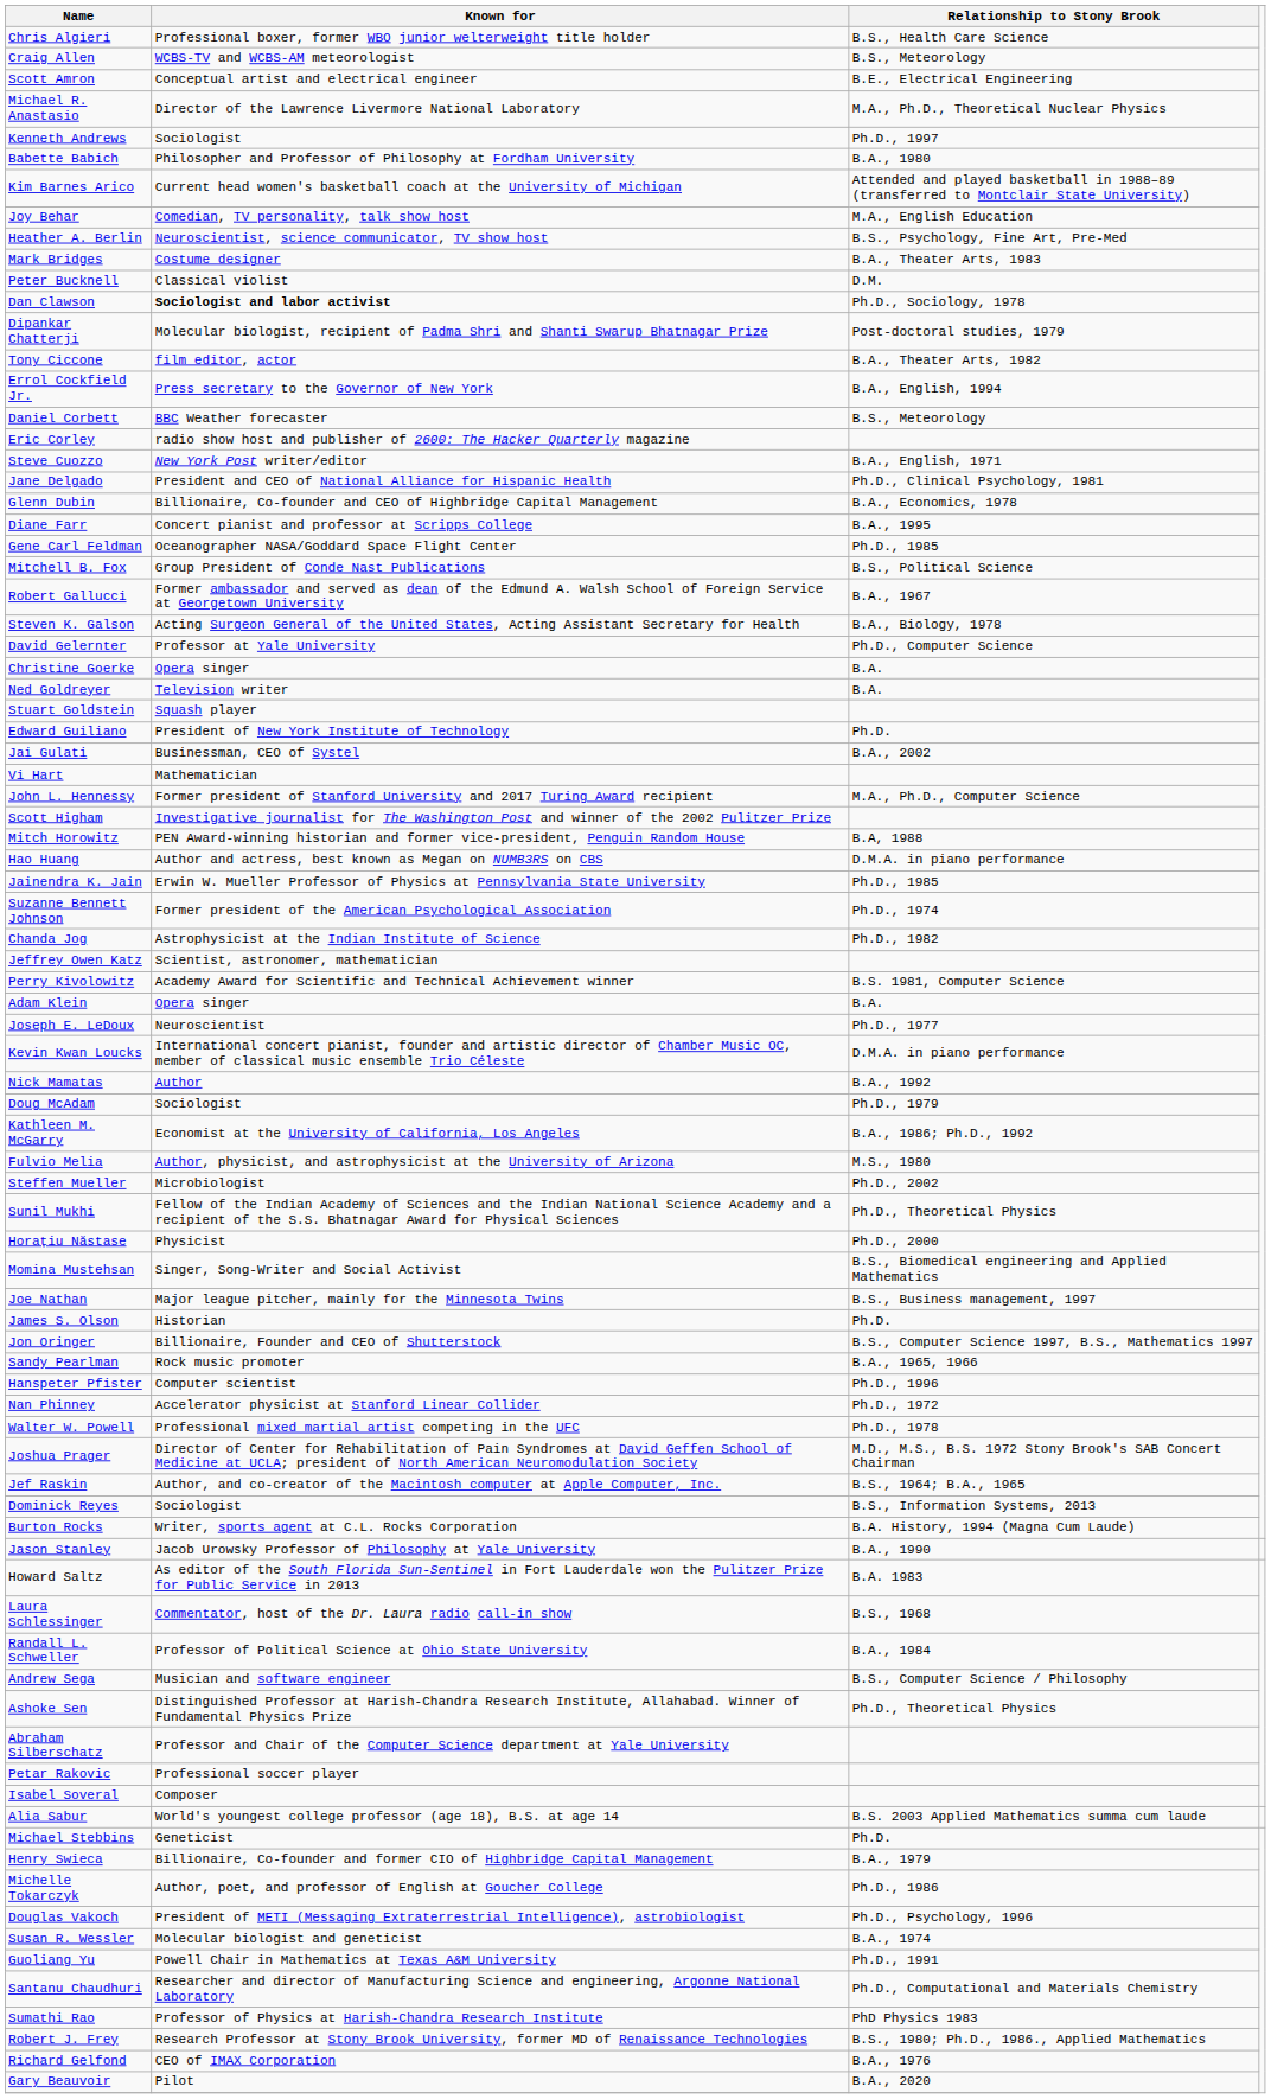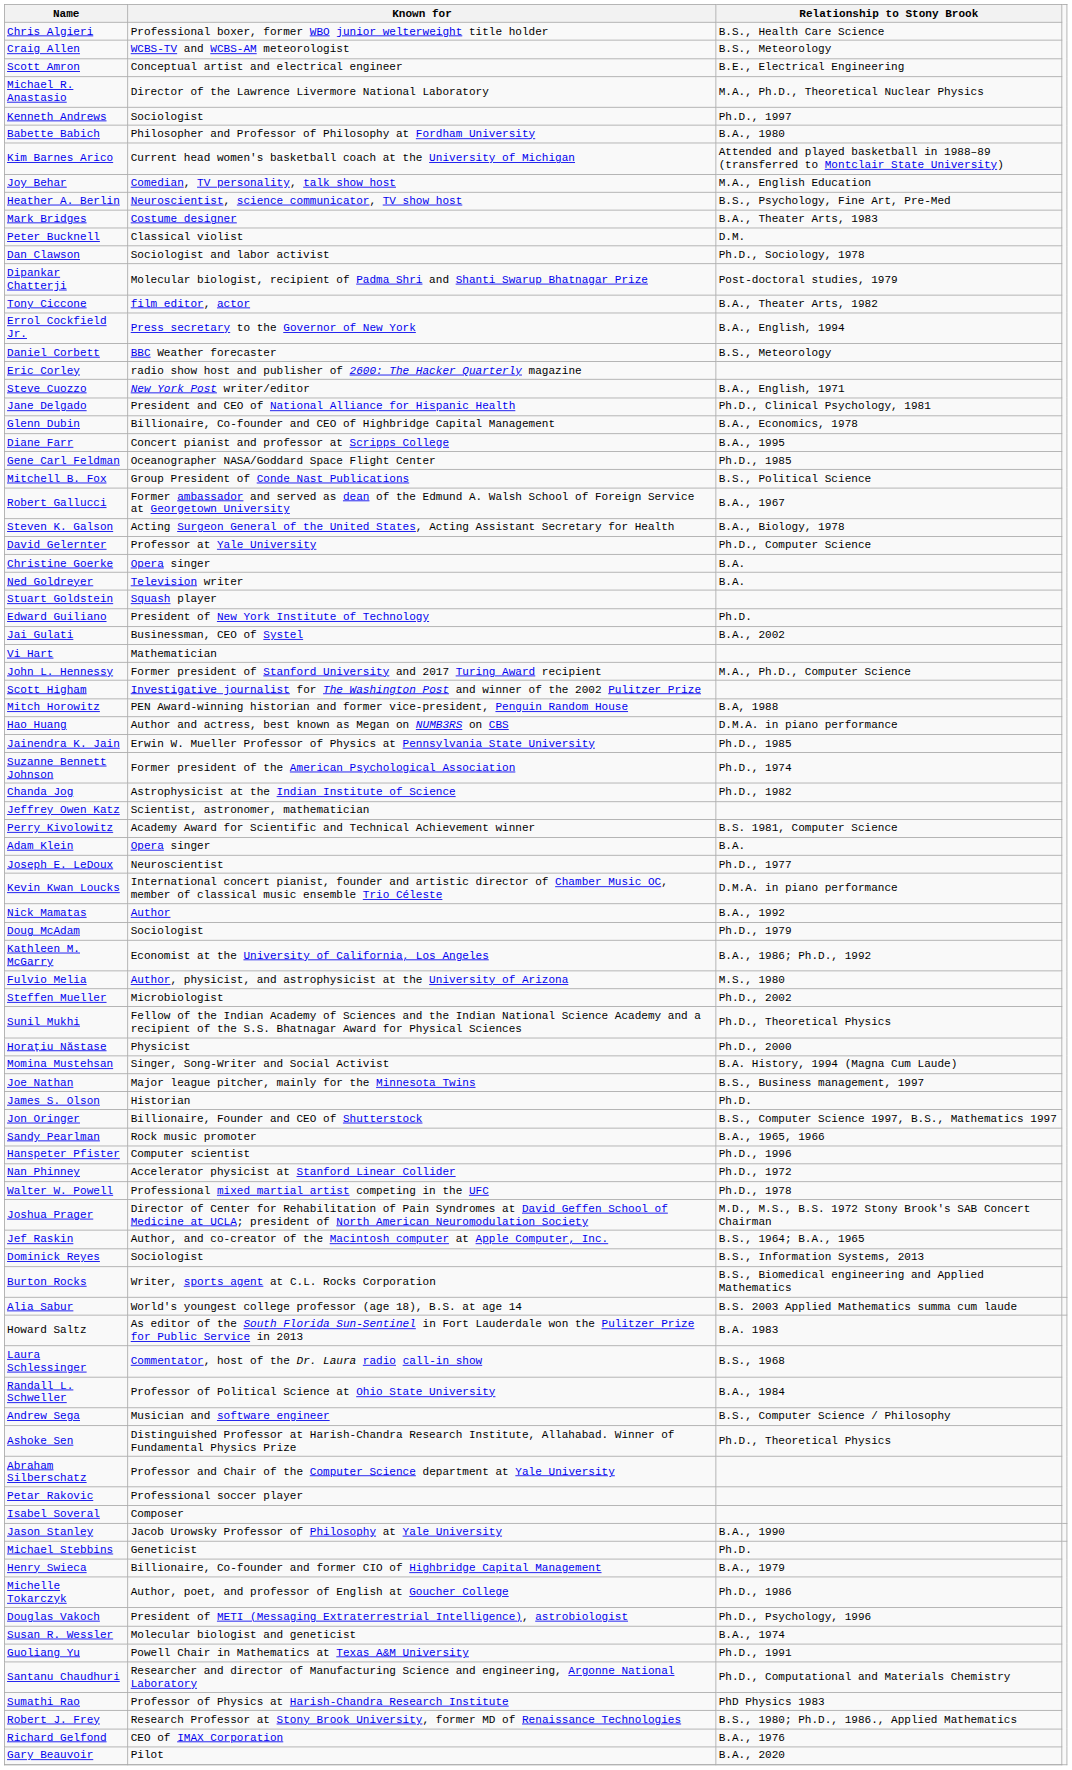 <table class="wikitable">
 <tr>
 <th>Name</th>
 <th>Known for</th>
 <th>Relationship to Stony Brook</th>
 </tr>
 <tr>
 <td><a href='#'>Chris Algieri</a></td>
 <td>Professional boxer, former <a href='#'>WBO</a> <a href='#'>junior welterweight</a> title holder</td>
 <td>B.S., Health Care Science</td>
 </tr>
 <tr>
 <td><a href='#'>Craig Allen</a></td>
 <td><a href='#'>WCBS-TV</a> and <a href='#'>WCBS-AM</a> meteorologist</td>
 <td>B.S., Meteorology</td>
 </tr>
 <tr>
 <td><a href='#'>Scott Amron</a></td>
 <td>Conceptual artist and electrical engineer</td>
 <td>B.E., Electrical Engineering</td>
 </tr>
 <tr>
 <td><a href='#'>Michael R. Anastasio</a></td>
 <td>Director of the Lawrence Livermore National Laboratory</td>
 <td>M.A., Ph.D., Theoretical Nuclear Physics</td>
 </tr>
 <tr>
 <td><a href='#'>Kenneth Andrews</a></td>
 <td>Sociologist</td>
 <td>Ph.D., 1997</td>
 </tr>
 <tr>
 <td><a href='#'>Babette Babich</a></td>
 <td>Philosopher and Professor of Philosophy at <a href='#'>Fordham University</a></td>
 <td>B.A., 1980</td>
 </tr>
 <tr>
 <td><a href='#'>Kim Barnes Arico</a></td>
 <td>Current head women's basketball coach at the <a href='#'>University of Michigan</a></td>
 <td>Attended and played basketball in 1988–89 (transferred to <a href='#'>Montclair State University</a>)</td>
 </tr>
 <tr>
 <td><a href='#'>Joy Behar</a></td>
 <td><a href='#'>Comedian</a>, <a href='#'>TV personality</a>, <a href='#'>talk show host</a></td>
 <td>M.A., English Education</td>
 </tr>
 <tr>
 <td><a href='#'>Heather A. Berlin</a></td>
 <td><a href='#'>Neuroscientist</a>, <a href='#'>science communicator</a>, <a href='#'>TV show host</a></td>
 <td>B.S., Psychology, Fine Art, Pre-Med</td>
 </tr>
 <tr>
 <td><a href='#'>Mark Bridges</a></td>
 <td><a href='#'>Costume designer</a></td>
 <td>B.A., Theater Arts, 1983</td>
 </tr>
 <tr>
 <td><a href='#'>Peter Bucknell</a></td>
 <td>Classical violist</td>
 <td>D.M.</td>
 </tr>
 <tr>
 <td><a href='#'>Dan Clawson</a></td>
-<td><strong>Sociologist and labor activist</strong></td>
+<td>Sociologist and labor activist</td>
 <td>Ph.D., Sociology, 1978</td>
 </tr>
 <tr>
 <td><a href='#'>Dipankar Chatterji</a></td>
 <td>Molecular biologist, recipient of <a href='#'>Padma Shri</a> and <a href='#'>Shanti Swarup Bhatnagar Prize</a></td>
 <td>Post-doctoral studies, 1979</td>
 </tr>
 <tr>
 <td><a href='#'>Tony Ciccone</a></td>
 <td><a href='#'>film editor</a>, <a href='#'>actor</a></td>
 <td>B.A., Theater Arts, 1982</td>
 </tr>
 <tr>
 <td><a href='#'>Errol Cockfield Jr.</a></td>
 <td><a href='#'>Press secretary</a> to the <a href='#'>Governor of New York</a></td>
 <td>B.A., English, 1994</td>
 </tr>
 <tr>
 <td><a href='#'>Daniel Corbett</a></td>
 <td><a href='#'>BBC</a> Weather forecaster</td>
 <td>B.S., Meteorology</td>
 </tr>
 <tr>
 <td><a href='#'>Eric Corley</a></td>
 <td>radio show host and publisher of <em><a href='#'>2600: The Hacker Quarterly</a></em> magazine</td>
 <td></td>
 </tr>
 <tr>
 <td><a href='#'>Steve Cuozzo</a></td>
 <td><em><a href='#'>New York Post</a></em> writer/editor</td>
 <td>B.A., English, 1971</td>
 </tr>
 <tr>
 <td><a href='#'>Jane Delgado</a></td>
 <td>President and CEO of <a href='#'>National Alliance for Hispanic Health</a></td>
 <td>Ph.D., Clinical Psychology, 1981</td>
 </tr>
 <tr>
 <td><a href='#'>Glenn Dubin</a></td>
 <td>Billionaire, Co-founder and CEO of Highbridge Capital Management</td>
 <td>B.A., Economics, 1978</td>
 </tr>
 <tr>
 <td><a href='#'>Diane Farr</a></td>
 <td>Concert pianist and professor at <a href='#'>Scripps College</a></td>
 <td>B.A., 1995</td>
 </tr>
 <tr>
 <td><a href='#'>Gene Carl Feldman</a></td>
 <td>Oceanographer NASA/Goddard Space Flight Center</td>
 <td>Ph.D., 1985</td>
 </tr>
 <tr>
 <td><a href='#'>Mitchell B. Fox</a></td>
 <td>Group President of <a href='#'>Conde Nast Publications</a></td>
 <td>B.S., Political Science</td>
 </tr>
 <tr>
 <td><a href='#'>Robert Gallucci</a></td>
 <td>Former <a href='#'>ambassador</a> and served as <a href='#'>dean</a> of the Edmund A. Walsh School of Foreign Service at <a href='#'>Georgetown University</a></td>
 <td>B.A., 1967</td>
 </tr>
 <tr>
 <td><a href='#'>Steven K. Galson</a></td>
 <td>Acting <a href='#'>Surgeon General of the United States</a>, Acting Assistant Secretary for Health </td>
 <td>B.A., Biology, 1978 </td>
 </tr>
 <tr>
 <td><a href='#'>David Gelernter</a></td>
 <td>Professor at <a href='#'>Yale University</a></td>
 <td>Ph.D., Computer Science</td>
 </tr>
 <tr>
 <td><a href='#'>Christine Goerke</a></td>
 <td><a href='#'>Opera</a> singer</td>
 <td>B.A.</td>
 </tr>
 <tr>
 <td><a href='#'>Ned Goldreyer</a></td>
 <td><a href='#'>Television</a> writer</td>
 <td>B.A.</td>
 </tr>
 <tr>
 <td><a href='#'>Stuart Goldstein</a></td>
 <td><a href='#'>Squash</a> player</td>
 <td></td>
 </tr>
 <tr>
 <td><a href='#'>Edward Guiliano</a></td>
 <td>President of <a href='#'>New York Institute of Technology</a></td>
 <td>Ph.D.</td>
 </tr>
 <tr>
 <td><a href='#'>Jai Gulati</a></td>
 <td>Businessman, CEO of <a href='#'>Systel</a></td>
 <td>B.A., 2002</td>
 </tr>
 <tr>
 <td><a href='#'>Vi Hart</a></td>
 <td>Mathematician</td>
 <td></td>
 </tr>
 <tr>
 <td><a href='#'>John L. Hennessy</a></td>
 <td>Former president of <a href='#'>Stanford University</a> and 2017 <a href='#'>Turing Award</a> recipient</td>
 <td>M.A., Ph.D., Computer Science</td>
 </tr>
 <tr>
 <td><a href='#'>Scott Higham</a></td>
 <td><a href='#'>Investigative journalist</a> for <em><a href='#'>The Washington Post</a></em> and winner of the 2002 <a href='#'>Pulitzer Prize</a></td>
 <td></td>
 </tr>
 <tr>
 <td><a href='#'>Mitch Horowitz</a></td>
 <td>PEN Award-winning historian and former vice-president, <a href='#'>Penguin Random House</a></td>
 <td>B.A, 1988</td>
 </tr>
 <tr>
 <td><a href='#'>Hao Huang</a></td>
 <td>Author and actress, best known as Megan on <em><a href='#'>NUMB3RS</a></em> on <a href='#'>CBS</a></td>
 <td>D.M.A. in piano performance</td>
 </tr>
 <tr>
 <td><a href='#'>Jainendra K. Jain</a></td>
 <td>Erwin W. Mueller Professor of Physics at <a href='#'>Pennsylvania State University</a></td>
 <td>Ph.D., 1985</td>
 </tr>
 <tr>
 <td><a href='#'>Suzanne Bennett Johnson</a></td>
 <td>Former president of the <a href='#'>American Psychological Association</a></td>
 <td>Ph.D., 1974</td>
 </tr>
 <tr>
 <td><a href='#'>Chanda Jog</a></td>
 <td>Astrophysicist at the <a href='#'>Indian Institute of Science</a></td>
 <td>Ph.D., 1982</td>
 </tr>
 <tr>
 <td><a href='#'>Jeffrey Owen Katz</a></td>
 <td>Scientist, astronomer, mathematician</td>
 <td></td>
 </tr>
 <tr>
 <td><a href='#'>Perry Kivolowitz</a></td>
 <td>Academy Award for Scientific and Technical Achievement winner</td>
 <td>B.S. 1981, Computer Science</td>
 </tr>
 <tr>
 <td><a href='#'>Adam Klein</a></td>
 <td><a href='#'>Opera</a> singer</td>
 <td>B.A.</td>
 </tr>
 <tr>
 <td><a href='#'>Joseph E. LeDoux</a></td>
 <td>Neuroscientist</td>
 <td>Ph.D., 1977</td>
 </tr>
 <tr>
 <td><a href='#'>Kevin Kwan Loucks</a></td>
 <td>International concert pianist, founder and artistic director of <a href='#'>Chamber Music OC</a>, member of classical music ensemble <a href='#'>Trio Céleste</a></td>
 <td>D.M.A. in piano performance</td>
 </tr>
 <tr>
 <td><a href='#'>Nick Mamatas</a></td>
 <td><a href='#'>Author</a></td>
 <td>B.A., 1992</td>
 </tr>
 <tr>
 <td><a href='#'>Doug McAdam</a></td>
 <td>Sociologist</td>
 <td>Ph.D., 1979</td>
 </tr>
 <tr>
 <td><a href='#'>Kathleen M. McGarry</a></td>
 <td>Economist at the <a href='#'>University of California, Los Angeles</a></td>
 <td>B.A., 1986;  Ph.D., 1992</td>
 </tr>
 <tr>
 <td><a href='#'>Fulvio Melia</a></td>
 <td><a href='#'>Author</a>, physicist, and astrophysicist at the <a href='#'>University of Arizona</a></td>
 <td>M.S., 1980</td>
 </tr>
 <tr>
 <td><a href='#'>Steffen Mueller</a></td>
 <td>Microbiologist</td>
 <td>Ph.D., 2002</td>
 </tr>
 <tr>
 <td><a href='#'>Sunil Mukhi</a></td>
 <td>Fellow of the Indian Academy of Sciences and the Indian National Science Academy and a recipient of the S.S. Bhatnagar Award for Physical Sciences</td>
 <td>Ph.D., Theoretical Physics</td>
 </tr>
 <tr>
 <td><a href='#'>Horațiu Năstase</a></td>
 <td>Physicist</td>
 <td>Ph.D., 2000</td>
 </tr>
 <tr>
 <td><a href='#'>Momina Mustehsan</a></td>
 <td>Singer, Song-Writer and Social Activist</td>
-<td>B.S., Biomedical engineering and Applied Mathematics</td>
+<td>B.A. History, 1994 (Magna Cum Laude)</td>
 </tr>
 <tr>
 <td><a href='#'>Joe Nathan</a></td>
 <td>Major league pitcher, mainly for the <a href='#'>Minnesota Twins</a></td>
 <td>B.S., Business management, 1997</td>
 </tr>
 <tr>
 <td><a href='#'>James S. Olson</a></td>
 <td>Historian</td>
 <td>Ph.D.</td>
 </tr>
 <tr>
 <td><a href='#'>Jon Oringer</a></td>
 <td>Billionaire, Founder and CEO of <a href='#'>Shutterstock</a></td>
 <td>B.S., Computer Science 1997, B.S., Mathematics 1997</td>
 </tr>
 <tr>
 <td><a href='#'>Sandy Pearlman</a></td>
 <td>Rock music promoter</td>
 <td>B.A., 1965, 1966</td>
 </tr>
 <tr>
 <td><a href='#'>Hanspeter Pfister</a></td>
 <td>Computer scientist</td>
 <td>Ph.D., 1996</td>
 </tr>
 <tr>
 <td><a href='#'>Nan Phinney</a></td>
 <td>Accelerator physicist at  <a href='#'>Stanford Linear Collider</a></td>
 <td>Ph.D., 1972</td>
 </tr>
 <tr>
 <td><a href='#'>Walter W. Powell</a></td>
 <td>Professional <a href='#'>mixed martial artist</a> competing in the <a href='#'>UFC</a></td>
 <td>Ph.D., 1978</td>
 </tr>
 <tr>
 <td><a href='#'>Joshua Prager</a></td>
 <td>Director of Center for Rehabilitation of Pain Syndromes at <a href='#'>David Geffen School of Medicine at UCLA</a>; president of <a href='#'>North American Neuromodulation Society</a></td>
 <td>M.D., M.S., B.S. 1972 Stony Brook's SAB Concert Chairman</td>
 </tr>
 <tr>
 <td><a href='#'>Jef Raskin</a></td>
 <td>Author, and co-creator of the <a href='#'>Macintosh computer</a> at <a href='#'>Apple Computer, Inc.</a></td>
 <td>B.S., 1964; B.A., 1965</td>
 </tr>
 <tr>
 <td><a href='#'>Dominick Reyes</a></td>
 <td>Sociologist</td>
 <td>B.S., Information Systems, 2013</td>
 </tr>
 <tr>
 <td><a href='#'>Burton Rocks</a></td>
 <td>Writer, <a href='#'>sports agent</a> at C.L. Rocks Corporation</td>
-<td>B.A. History, 1994 (Magna Cum Laude)</td>
+<td>B.S., Biomedical engineering and Applied Mathematics</td>
 </tr>
 <tr>
-<td><a href='#'>Jason Stanley</a></td>
-<td>Jacob Urowsky Professor of <a href='#'>Philosophy</a> at <a href='#'>Yale University</a></td>
-<td>B.A., 1990</td>
+<td><a href='#'>Alia Sabur</a></td>
+<td>World's youngest college professor (age 18), B.S. at age 14</td>
+<td>B.S. 2003 Applied Mathematics summa cum laude</td>
 <td></td>
 </tr>
 <tr>
 <td>Howard Saltz</td>
 <td>As editor of the <a href='#'><em>South Florida Sun-Sentinel</em></a> in Fort Lauderdale won the <a href='#'>Pulitzer Prize for Public Service</a> in 2013</td>
 <td>B.A. 1983</td>
 </tr>
 <tr>
 <td><a href='#'>Laura Schlessinger</a></td>
 <td><a href='#'>Commentator</a>, host of the <em>Dr. Laura</em> <a href='#'>radio</a> <a href='#'>call-in show</a></td>
 <td>B.S., 1968</td>
 </tr>
 <tr>
 <td><a href='#'>Randall L. Schweller</a></td>
 <td>Professor of Political Science at <a href='#'>Ohio State University</a></td>
 <td>B.A., 1984</td>
 </tr>
 <tr>
 <td><a href='#'>Andrew Sega</a></td>
 <td>Musician and <a href='#'>software engineer</a></td>
 <td>B.S., Computer Science / Philosophy</td>
 </tr>
 <tr>
 <td><a href='#'>Ashoke Sen</a></td>
 <td>Distinguished Professor at Harish-Chandra Research Institute, Allahabad. Winner of Fundamental Physics Prize</td>
 <td>Ph.D., Theoretical Physics</td>
 </tr>
 <tr>
 <td><a href='#'>Abraham Silberschatz</a></td>
 <td>Professor and Chair of the <a href='#'>Computer Science</a> department at <a href='#'>Yale University</a></td>
 <td></td>
 </tr>
 <tr>
 <td><a href='#'>Petar Rakovic</a></td>
 <td>Professional soccer player</td>
 <td></td>
 </tr>
 <tr>
 <td><a href='#'>Isabel Soveral</a></td>
 <td>Composer</td>
 <td></td>
 </tr>
 <tr>
-<td><a href='#'>Alia Sabur</a></td>
-<td>World's youngest college professor (age 18), B.S. at age 14</td>
-<td>B.S. 2003 Applied Mathematics summa cum laude</td>
+<td><a href='#'>Jason Stanley</a></td>
+<td>Jacob Urowsky Professor of <a href='#'>Philosophy</a> at <a href='#'>Yale University</a></td>
+<td>B.A., 1990</td>
 <td></td>
 </tr>
 <tr>
 <td><a href='#'>Michael Stebbins</a></td>
 <td>Geneticist</td>
 <td>Ph.D.</td>
 </tr>
 <tr>
 <td><a href='#'>Henry Swieca</a></td>
 <td>Billionaire, Co-founder and former CIO of <a href='#'>Highbridge Capital Management</a></td>
 <td>B.A., 1979</td>
 </tr>
 <tr>
 <td><a href='#'>Michelle Tokarczyk</a></td>
 <td>Author, poet, and professor of English at <a href='#'>Goucher College</a></td>
 <td>Ph.D., 1986</td>
 </tr>
 <tr>
 <td><a href='#'>Douglas Vakoch</a></td>
 <td>President of <a href='#'>METI (Messaging Extraterrestrial Intelligence)</a>, <a href='#'>astrobiologist</a></td>
 <td>Ph.D., Psychology, 1996</td>
 </tr>
 <tr>
 <td><a href='#'>Susan R. Wessler</a></td>
 <td>Molecular biologist and geneticist</td>
 <td>B.A., 1974</td>
 </tr>
 <tr>
 <td><a href='#'>Guoliang Yu</a></td>
 <td>Powell Chair in Mathematics at <a href='#'>Texas A&M University</a></td>
 <td>Ph.D., 1991</td>
 </tr>
 <tr>
 <td><a href='#'>Santanu Chaudhuri</a></td>
 <td>Researcher and director of Manufacturing Science and engineering, <a href='#'>Argonne National Laboratory</a></td>
 <td>Ph.D., Computational and Materials Chemistry</td>
 </tr>
 <tr>
 <td><a href='#'>Sumathi Rao</a></td>
 <td>Professor of Physics at <a href='#'>Harish-Chandra Research Institute</a></td>
 <td>PhD Physics 1983</td>
 </tr>
 <tr>
 <td><a href='#'>Robert J. Frey</a></td>
 <td>Research Professor at <a href='#'>Stony Brook University</a>, former MD of <a href='#'>Renaissance Technologies</a></td>
 <td>B.S., 1980; Ph.D., 1986., Applied Mathematics</td>
 </tr>
 <tr>
 <td><a href='#'>Richard Gelfond</a></td>
 <td>CEO of <a href='#'>IMAX Corporation</a></td>
 <td>B.A., 1976</td>
 </tr>
 <tr>
 <td><a href='#'>Gary Beauvoir</a></td>
 <td>Pilot</td>
 <td>B.A., 2020</td>
 </tr>
 <tr>
 </tr>
 </table>
